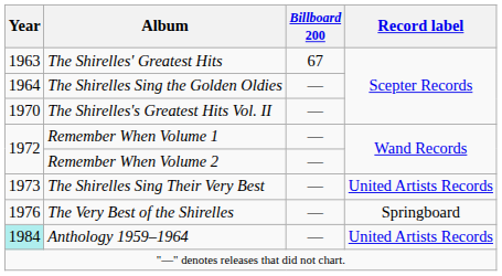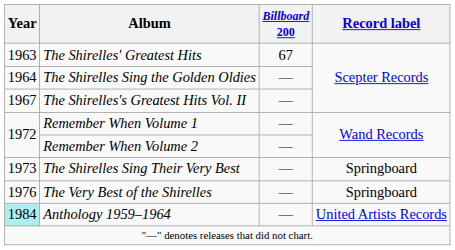 <table class="wikitable" style="text-align:center;">
 <tr>
 <th>Year</th>
 <th>Album</th>
 <th width="50"><small><a href='#'><em>Billboard</em> 200</a></small></th>
 <th><a href='#'>Record label</a></th>
 </tr>
 <tr>
 <td rowspan="1">1963</td>
 <td align="left"><em>The Shirelles' Greatest Hits</em></td>
 <td>67</td>
 <td rowspan="3"><a href='#'>Scepter Records</a></td>
 </tr>
 <tr>
 <td rowspan="1">1964</td>
 <td align="left"><em>The Shirelles Sing the Golden Oldies</em></td>
 <td>—</td>
 </tr>
 <tr>
-<td rowspan="1">1970</td>
+<td rowspan="1">1967</td>
 <td align="left"><em>The Shirelles's Greatest Hits Vol. II</em></td>
 <td>—</td>
 </tr>
 <tr>
 <td rowspan="2">1972</td>
 <td align="left"><em>Remember When Volume 1</em></td>
 <td>—</td>
 <td rowspan="2"><a href='#'>Wand Records</a></td>
 </tr>
 <tr>
 <td align="left"><em>Remember When Volume 2</em></td>
 <td>—</td>
 </tr>
 <tr>
 <td rowspan="1">1973</td>
 <td align="left"><em>The Shirelles Sing Their Very Best</em></td>
 <td>—</td>
-<td rowspan="1"><a href='#'>United Artists Records</a></td>
+<td>Springboard</td>
 </tr>
 <tr>
 <td rowspan="1">1976</td>
 <td align="left"><em>The Very Best of the Shirelles</em></td>
 <td>—</td>
 <td>Springboard</td>
 </tr>
 <tr>
 <td rowspan="1" style="background: paleturquoise;">1984</td>
 <td align="left"><em>Anthology 1959–1964</em></td>
 <td>—</td>
 <td rowspan="1"><a href='#'>United Artists Records</a></td>
 </tr>
 <tr>
 <td colspan="4" style="text-align:center; font-size:9pt;">"—" denotes releases that did not chart.</td>
 </tr>
 </table>
